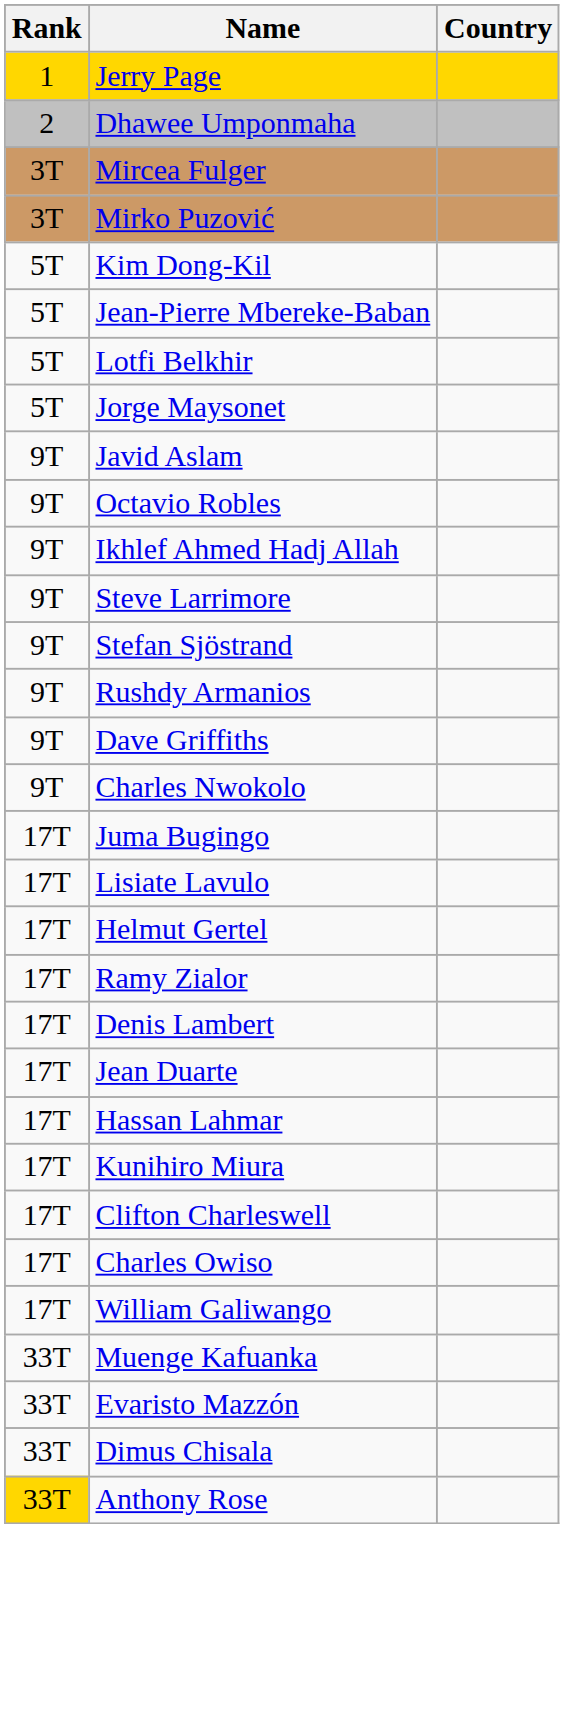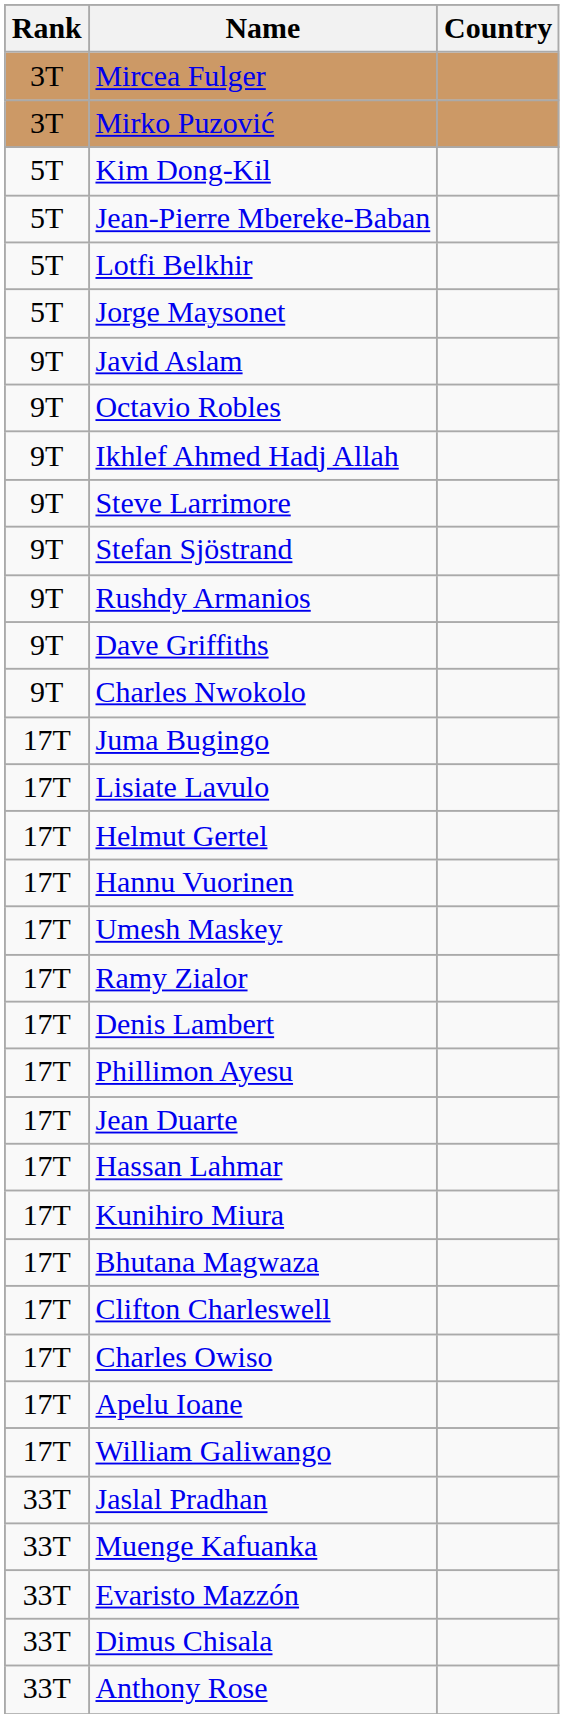 <table class="wikitable sortable" style="text-align:center">
 <tr>
 <th>Rank</th>
 <th>Name</th>
 <th>Country</th>
-</tr>
-<tr bgcolor=gold>
-<td>1</td>
-<td align="left"><a href='#'>Jerry Page</a></td>
-<td align="left"></td>
-</tr>
-<tr bgcolor=silver>
-<td>2</td>
-<td align="left"><a href='#'>Dhawee Umponmaha</a></td>
-<td align="left"></td>
 </tr>
 <tr bgcolor=#CC9966>
 <td>3T</td>
 <td align="left"><a href='#'>Mircea Fulger</a></td>
 <td align="left"></td>
 </tr>
 <tr bgcolor=#CC9966>
 <td>3T</td>
 <td align="left"><a href='#'>Mirko Puzović</a></td>
 <td align="left"></td>
 </tr>
 <tr>
 <td>5T</td>
 <td align="left"><a href='#'>Kim Dong-Kil</a></td>
 <td align="left"></td>
 </tr>
 <tr>
 <td>5T</td>
 <td align="left"><a href='#'>Jean-Pierre Mbereke-Baban</a></td>
 <td align="left"></td>
 </tr>
 <tr>
 <td>5T</td>
 <td align="left"><a href='#'>Lotfi Belkhir</a></td>
 <td align="left"></td>
 </tr>
 <tr>
 <td>5T</td>
 <td align="left"><a href='#'>Jorge Maysonet</a></td>
 <td align="left"></td>
 </tr>
 <tr>
 <td>9T</td>
 <td align="left"><a href='#'>Javid Aslam</a></td>
 <td align="left"></td>
 </tr>
 <tr>
 <td>9T</td>
 <td align="left"><a href='#'>Octavio Robles</a></td>
 <td align="left"></td>
 </tr>
 <tr>
 <td>9T</td>
 <td align="left"><a href='#'>Ikhlef Ahmed Hadj Allah</a></td>
 <td align="left"></td>
 </tr>
 <tr>
 <td>9T</td>
 <td align="left"><a href='#'>Steve Larrimore</a></td>
 <td align="left"></td>
 </tr>
 <tr>
 <td>9T</td>
 <td align="left"><a href='#'>Stefan Sjöstrand</a></td>
 <td align="left"></td>
 </tr>
 <tr>
 <td>9T</td>
 <td align="left"><a href='#'>Rushdy Armanios</a></td>
 <td align="left"></td>
 </tr>
 <tr>
 <td>9T</td>
 <td align="left"><a href='#'>Dave Griffiths</a></td>
 <td align="left"></td>
 </tr>
 <tr>
 <td>9T</td>
 <td align="left"><a href='#'>Charles Nwokolo</a></td>
 <td align="left"></td>
 </tr>
 <tr>
 <td>17T</td>
 <td align="left"><a href='#'>Juma Bugingo</a></td>
 <td align="left"></td>
 </tr>
 <tr>
 <td>17T</td>
 <td align="left"><a href='#'>Lisiate Lavulo</a></td>
 <td align="left"></td>
 </tr>
 <tr>
 <td>17T</td>
 <td align="left"><a href='#'>Helmut Gertel</a></td>
 <td align="left"></td>
 </tr>
 <tr>
 <td>17T</td>
+<td align="left"><a href='#'>Hannu Vuorinen</a></td>
+<td align="left"></td>
+</tr>
+<tr>
+<td>17T</td>
+<td align="left"><a href='#'>Umesh Maskey</a></td>
+<td align="left"></td>
+</tr>
+<tr>
+<td>17T</td>
 <td align="left"><a href='#'>Ramy Zialor</a></td>
 <td align="left"></td>
 </tr>
 <tr>
 <td>17T</td>
 <td align="left"><a href='#'>Denis Lambert</a></td>
+<td align="left"></td>
+</tr>
+<tr>
+<td>17T</td>
+<td align="left"><a href='#'>Phillimon Ayesu</a></td>
 <td align="left"></td>
 </tr>
 <tr>
 <td>17T</td>
 <td align="left"><a href='#'>Jean Duarte</a></td>
 <td align="left"></td>
 </tr>
 <tr>
 <td>17T</td>
 <td align="left"><a href='#'>Hassan Lahmar</a></td>
 <td align="left"></td>
 </tr>
 <tr>
 <td>17T</td>
 <td align="left"><a href='#'>Kunihiro Miura</a></td>
 <td align="left"></td>
 </tr>
 <tr>
 <td>17T</td>
+<td align="left"><a href='#'>Bhutana Magwaza</a></td>
+<td align="left"></td>
+</tr>
+<tr>
+<td>17T</td>
 <td align="left"><a href='#'>Clifton Charleswell</a></td>
 <td align="left"></td>
 </tr>
 <tr>
 <td>17T</td>
 <td align="left"><a href='#'>Charles Owiso</a></td>
 <td align="left"></td>
 </tr>
 <tr>
 <td>17T</td>
+<td align="left"><a href='#'>Apelu Ioane</a></td>
+<td align="left"></td>
+</tr>
+<tr>
+<td>17T</td>
 <td align="left"><a href='#'>William Galiwango</a></td>
+<td align="left"></td>
+</tr>
+<tr>
+<td>33T</td>
+<td align="left"><a href='#'>Jaslal Pradhan</a></td>
 <td align="left"></td>
 </tr>
 <tr>
 <td>33T</td>
 <td align="left"><a href='#'>Muenge Kafuanka</a></td>
 <td align="left"></td>
 </tr>
 <tr>
 <td>33T</td>
 <td align="left"><a href='#'>Evaristo Mazzón</a></td>
 <td align="left"></td>
 </tr>
 <tr>
 <td>33T</td>
 <td align="left"><a href='#'>Dimus Chisala</a></td>
 <td align="left"></td>
 </tr>
 <tr>
-<td style="background: gold;">33T</td>
+<td>33T</td>
 <td align="left"><a href='#'>Anthony Rose</a></td>
 <td align="left"></td>
 </tr>
 </table>
